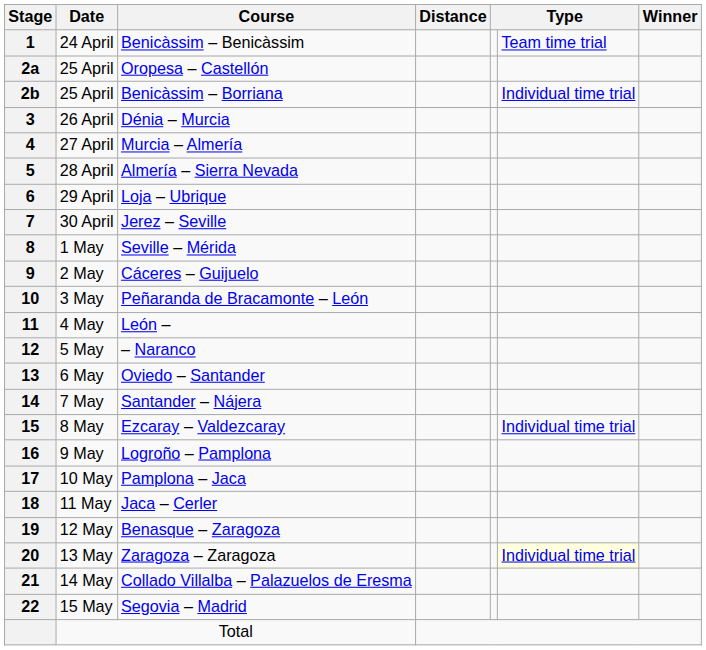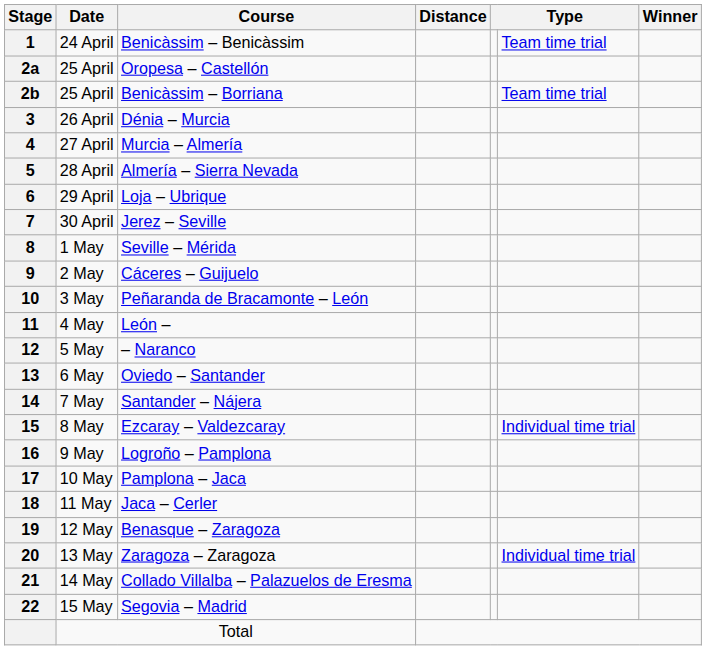 <table class="wikitable">
 <tr>
 <th scope="col">Stage</th>
 <th scope="col">Date</th>
 <th scope="col">Course</th>
 <th scope="col">Distance</th>
 <th scope="col" colspan="2">Type</th>
 <th scope="col">Winner</th>
 </tr>
 <tr>
 <th scope="row">1</th>
 <td>24 April</td>
 <td><a href='#'>Benicàssim</a> – Benicàssim</td>
 <td style="text-align:center;"></td>
 <td></td>
 <td><a href='#'>Team time trial</a></td>
 <td></td>
 </tr>
 <tr>
 <th scope="row">2a</th>
 <td>25 April</td>
 <td><a href='#'>Oropesa</a> – <a href='#'>Castellón</a></td>
 <td style="text-align:center;"></td>
 <td></td>
 <td></td>
 <td></td>
 </tr>
 <tr>
 <th scope="row">2b</th>
 <td>25 April</td>
 <td><a href='#'>Benicàssim</a> – <a href='#'>Borriana</a></td>
 <td style="text-align:center;"></td>
 <td></td>
-<td><a href='#'>Individual time trial</a></td>
+<td><a href='#'>Team time trial</a></td>
 <td></td>
 </tr>
 <tr>
 <th scope="row">3</th>
 <td>26 April</td>
 <td><a href='#'>Dénia</a> – <a href='#'>Murcia</a></td>
 <td style="text-align:center;"></td>
 <td></td>
 <td></td>
 <td></td>
 </tr>
 <tr>
 <th scope="row">4</th>
 <td>27 April</td>
 <td><a href='#'>Murcia</a> – <a href='#'>Almería</a></td>
 <td style="text-align:center;"></td>
 <td></td>
 <td></td>
 <td></td>
 </tr>
 <tr>
 <th scope="row">5</th>
 <td>28 April</td>
 <td><a href='#'>Almería</a> – <a href='#'>Sierra Nevada</a></td>
 <td style="text-align:center;"></td>
 <td></td>
 <td></td>
 <td></td>
 </tr>
 <tr>
 <th scope="row">6</th>
 <td>29 April</td>
 <td><a href='#'>Loja</a> – <a href='#'>Ubrique</a></td>
 <td style="text-align:center;"></td>
 <td></td>
 <td></td>
 <td></td>
 </tr>
 <tr>
 <th scope="row">7</th>
 <td>30 April</td>
 <td><a href='#'>Jerez</a> – <a href='#'>Seville</a></td>
 <td style="text-align:center;"></td>
 <td></td>
 <td></td>
 <td></td>
 </tr>
 <tr>
 <th scope="row">8</th>
 <td>1 May</td>
 <td><a href='#'>Seville</a> – <a href='#'>Mérida</a></td>
 <td style="text-align:center;"></td>
 <td></td>
 <td></td>
 <td></td>
 </tr>
 <tr>
 <th scope="row">9</th>
 <td>2 May</td>
 <td><a href='#'>Cáceres</a> – <a href='#'>Guijuelo</a></td>
 <td style="text-align:center;"></td>
 <td></td>
 <td></td>
 <td></td>
 </tr>
 <tr>
 <th scope="row">10</th>
 <td>3 May</td>
 <td><a href='#'>Peñaranda de Bracamonte</a> – <a href='#'>León</a></td>
 <td style="text-align:center;"></td>
 <td></td>
 <td></td>
 <td></td>
 </tr>
 <tr>
 <th scope="row">11</th>
 <td>4 May</td>
 <td><a href='#'>León</a> – </td>
 <td style="text-align:center;"></td>
 <td></td>
 <td></td>
 <td></td>
 </tr>
 <tr>
 <th scope="row">12</th>
 <td>5 May</td>
 <td> – <a href='#'>Naranco</a></td>
 <td style="text-align:center;"></td>
 <td></td>
 <td></td>
 <td></td>
 </tr>
 <tr>
 <th scope="row">13</th>
 <td>6 May</td>
 <td><a href='#'>Oviedo</a> – <a href='#'>Santander</a></td>
 <td style="text-align:center;"></td>
 <td></td>
 <td></td>
 <td></td>
 </tr>
 <tr>
 <th scope="row">14</th>
 <td>7 May</td>
 <td><a href='#'>Santander</a> – <a href='#'>Nájera</a></td>
 <td style="text-align:center;"></td>
 <td></td>
 <td></td>
 <td></td>
 </tr>
 <tr>
 <th scope="row">15</th>
 <td>8 May</td>
 <td><a href='#'>Ezcaray</a> – <a href='#'>Valdezcaray</a></td>
 <td style="text-align:center;"></td>
 <td></td>
 <td><a href='#'>Individual time trial</a></td>
 <td></td>
 </tr>
 <tr>
 <th scope="row">16</th>
 <td>9 May</td>
 <td><a href='#'>Logroño</a> – <a href='#'>Pamplona</a></td>
 <td style="text-align:center;"></td>
 <td></td>
 <td></td>
 <td></td>
 </tr>
 <tr>
 <th scope="row">17</th>
 <td>10 May</td>
 <td><a href='#'>Pamplona</a> – <a href='#'>Jaca</a></td>
 <td style="text-align:center;"></td>
 <td></td>
 <td></td>
 <td></td>
 </tr>
 <tr>
 <th scope="row">18</th>
 <td>11 May</td>
 <td><a href='#'>Jaca</a> – <a href='#'>Cerler</a></td>
 <td style="text-align:center;"></td>
 <td></td>
 <td></td>
 <td></td>
 </tr>
 <tr>
 <th scope="row">19</th>
 <td>12 May</td>
 <td><a href='#'>Benasque</a> – <a href='#'>Zaragoza</a></td>
 <td style="text-align:center;"></td>
 <td></td>
 <td></td>
 <td></td>
 </tr>
 <tr>
 <th scope="row">20</th>
 <td>13 May</td>
 <td><a href='#'>Zaragoza</a> – Zaragoza</td>
 <td style="text-align:center;"></td>
 <td></td>
-<td style="background: lightyellow;"><a href='#'>Individual time trial</a></td>
+<td><a href='#'>Individual time trial</a></td>
 <td></td>
 </tr>
 <tr>
 <th scope="row">21</th>
 <td>14 May</td>
 <td><a href='#'>Collado Villalba</a> – <a href='#'>Palazuelos de Eresma</a></td>
 <td style="text-align:center;"></td>
 <td></td>
 <td></td>
 <td></td>
 </tr>
 <tr>
 <th scope="row">22</th>
 <td>15 May</td>
 <td><a href='#'>Segovia</a> – <a href='#'>Madrid</a></td>
 <td style="text-align:center;"></td>
 <td></td>
 <td></td>
 <td></td>
 </tr>
 <tr>
 <th scope="row"></th>
 <td colspan="2" style="text-align:center">Total</td>
 <td colspan="5" style="text-align:center"></td>
 </tr>
 </table>
